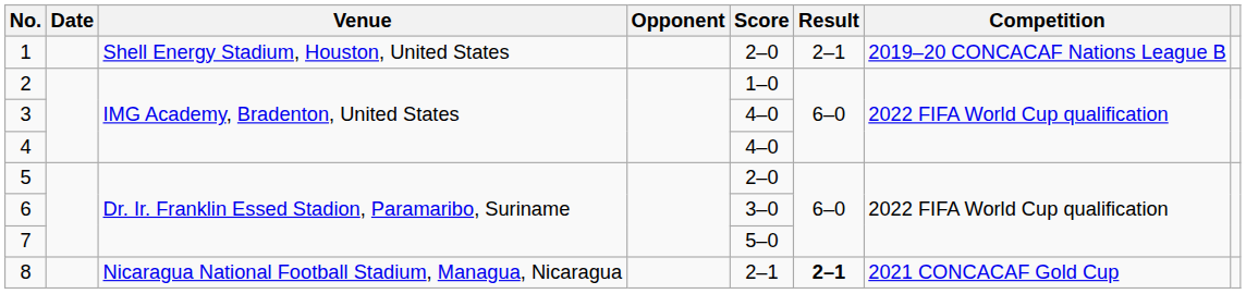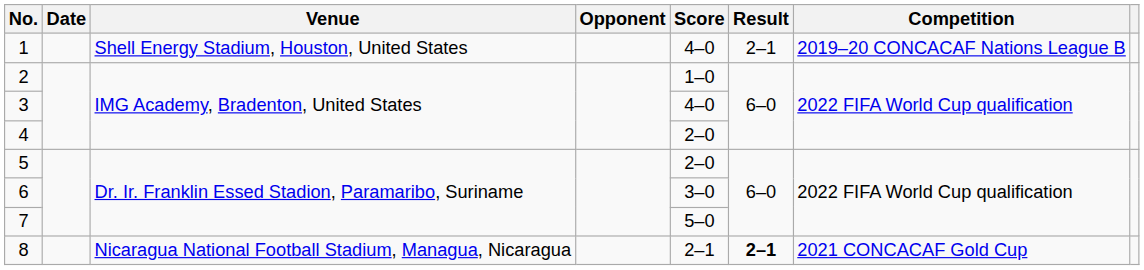 <table class="wikitable sortable">
 <tr>
 <th scope="col">No.</th>
 <th scope="col">Date</th>
 <th scope="col">Venue</th>
 <th scope="col">Opponent</th>
 <th scope="col">Score</th>
 <th scope="col">Result</th>
 <th scope="col">Competition</th>
 <th scope="col" class="unsortable"></th>
 </tr>
 <tr>
 <td style="text-align:center">1</td>
 <td></td>
 <td><a href='#'>Shell Energy Stadium</a>, <a href='#'>Houston</a>, United States</td>
 <td></td>
-<td style="text-align:center">2–0</td>
+<td style="text-align:center">4–0</td>
 <td style="text-align:center">2–1</td>
 <td><a href='#'>2019–20 CONCACAF Nations League B</a></td>
 <td></td>
 </tr>
 <tr>
 <td style="text-align:center">2</td>
 <td rowspan="3"></td>
 <td rowspan="3"><a href='#'>IMG Academy</a>, <a href='#'>Bradenton</a>, United States</td>
 <td rowspan="3"></td>
 <td style="text-align:center">1–0</td>
 <td rowspan="3" style="text-align:center">6–0</td>
 <td rowspan="3"><a href='#'>2022 FIFA World Cup qualification</a></td>
 <td rowspan="3"></td>
 </tr>
 <tr>
 <td style="text-align:center">3</td>
 <td style="text-align:center">4–0</td>
 </tr>
 <tr>
 <td style="text-align:center">4</td>
-<td style="text-align:center">4–0</td>
+<td style="text-align:center">2–0</td>
 </tr>
 <tr>
 <td style="text-align:center">5</td>
 <td rowspan="3"></td>
 <td rowspan="3"><a href='#'>Dr. Ir. Franklin Essed Stadion</a>, <a href='#'>Paramaribo</a>, Suriname</td>
 <td rowspan="3"></td>
 <td style="text-align:center">2–0</td>
 <td rowspan="3" style="text-align:center">6–0</td>
 <td rowspan="3">2022 FIFA World Cup qualification</td>
 <td rowspan="3"></td>
 </tr>
 <tr>
 <td style="text-align:center">6</td>
 <td style="text-align:center">3–0</td>
 </tr>
 <tr>
 <td style="text-align:center">7</td>
 <td style="text-align:center">5–0</td>
 </tr>
 <tr>
 <td style="text-align:center">8</td>
 <td></td>
 <td><a href='#'>Nicaragua National Football Stadium</a>, <a href='#'>Managua</a>, Nicaragua</td>
 <td></td>
 <td style="text-align:center">2–1</td>
 <td style="text-align:center"><strong>2–1</strong></td>
 <td><a href='#'>2021 CONCACAF Gold Cup</a></td>
 <td></td>
 </tr>
 </table>
